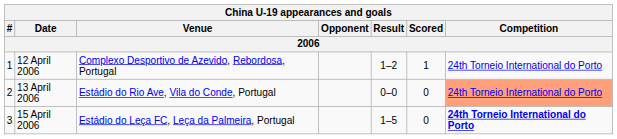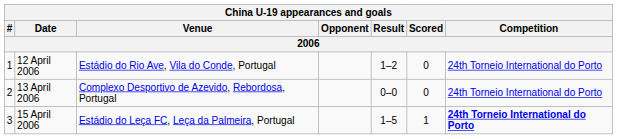 <table class="wikitable collapsible collapsed" style="font-size:90%; text-align: left;" align=center>
 <tr>
 <th colspan="7"><strong>China U-19 appearances and goals</strong></th>
 </tr>
 <tr bgcolor="#CCCCCC" align="center">
 <th>#</th>
 <th>Date</th>
 <th>Venue</th>
 <th>Opponent</th>
 <th>Result</th>
 <th>Scored</th>
 <th>Competition</th>
 </tr>
 <tr>
 <th colspan="7"><strong>2006</strong></th>
 </tr>
 <tr>
 <td>1</td>
 <td>12 April 2006</td>
-<td><a href='#'>Complexo Desportivo de Azevido</a>, <a href='#'>Rebordosa</a>, Portugal</td>
+<td><a href='#'>Estádio do Rio Ave</a>, <a href='#'>Vila do Conde</a>, Portugal</td>
 <td></td>
 <td align=center>1–2</td>
-<td align=center>1</td>
+<td align=center>0</td>
 <td><a href='#'>24th Torneio International do Porto</a></td>
 </tr>
 <tr>
 <td>2</td>
 <td>13 April 2006</td>
-<td><a href='#'>Estádio do Rio Ave</a>, <a href='#'>Vila do Conde</a>, Portugal</td>
+<td><a href='#'>Complexo Desportivo de Azevido</a>, <a href='#'>Rebordosa</a>, Portugal</td>
 <td></td>
 <td align=center>0–0</td>
 <td align=center>0</td>
-<td style="background: lightsalmon;"><a href='#'>24th Torneio International do Porto</a></td>
+<td><a href='#'>24th Torneio International do Porto</a></td>
 </tr>
 <tr>
 <td>3</td>
 <td>15 April 2006</td>
 <td><a href='#'>Estádio do Leça FC</a>, <a href='#'>Leça da Palmeira</a>, Portugal</td>
 <td></td>
 <td align=center>1–5</td>
-<td align=center>0</td>
+<td align=center>1</td>
 <td><strong><a href='#'>24th Torneio International do Porto</a></strong></td>
 </tr>
 </table>
